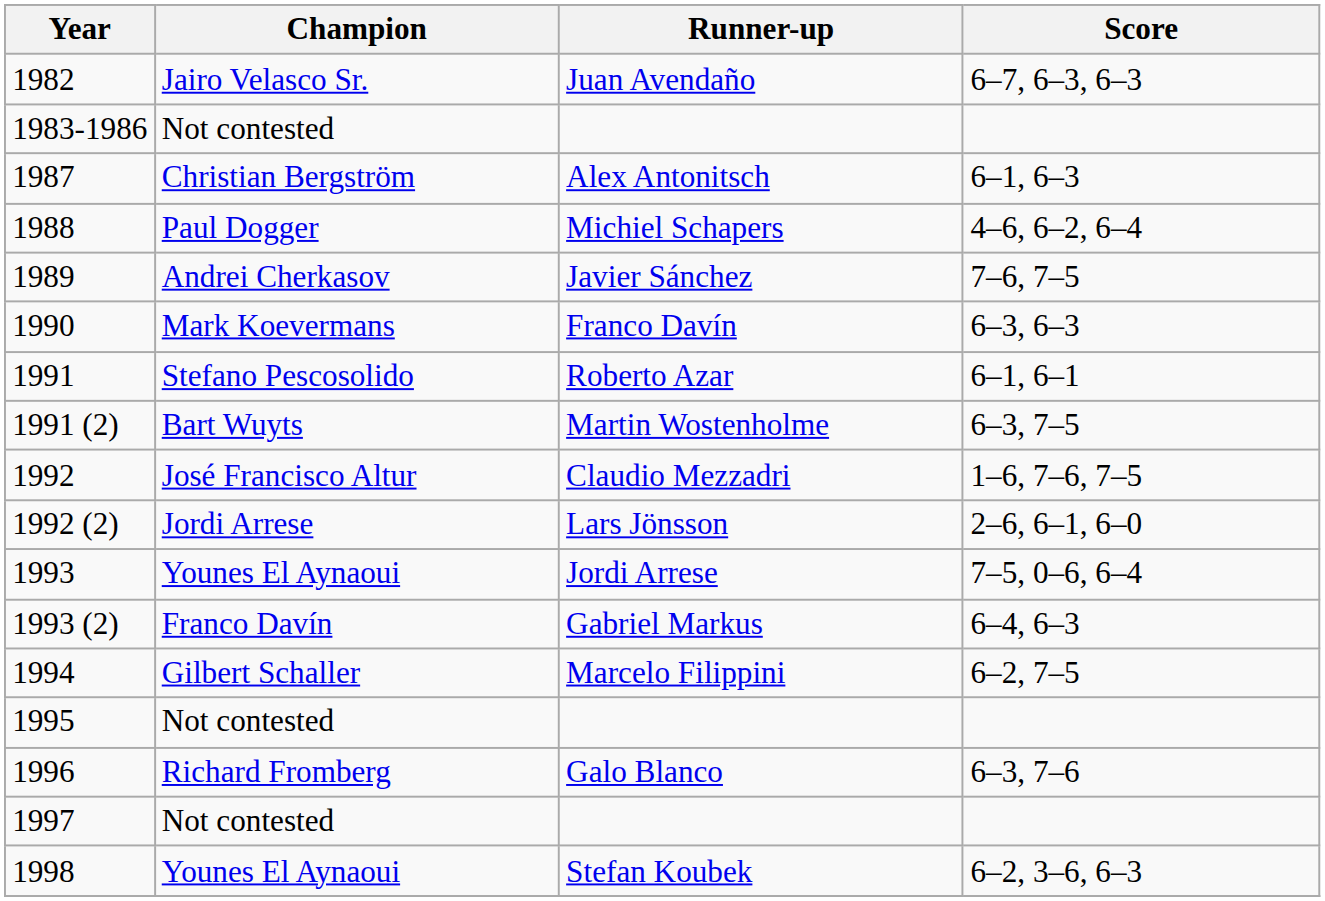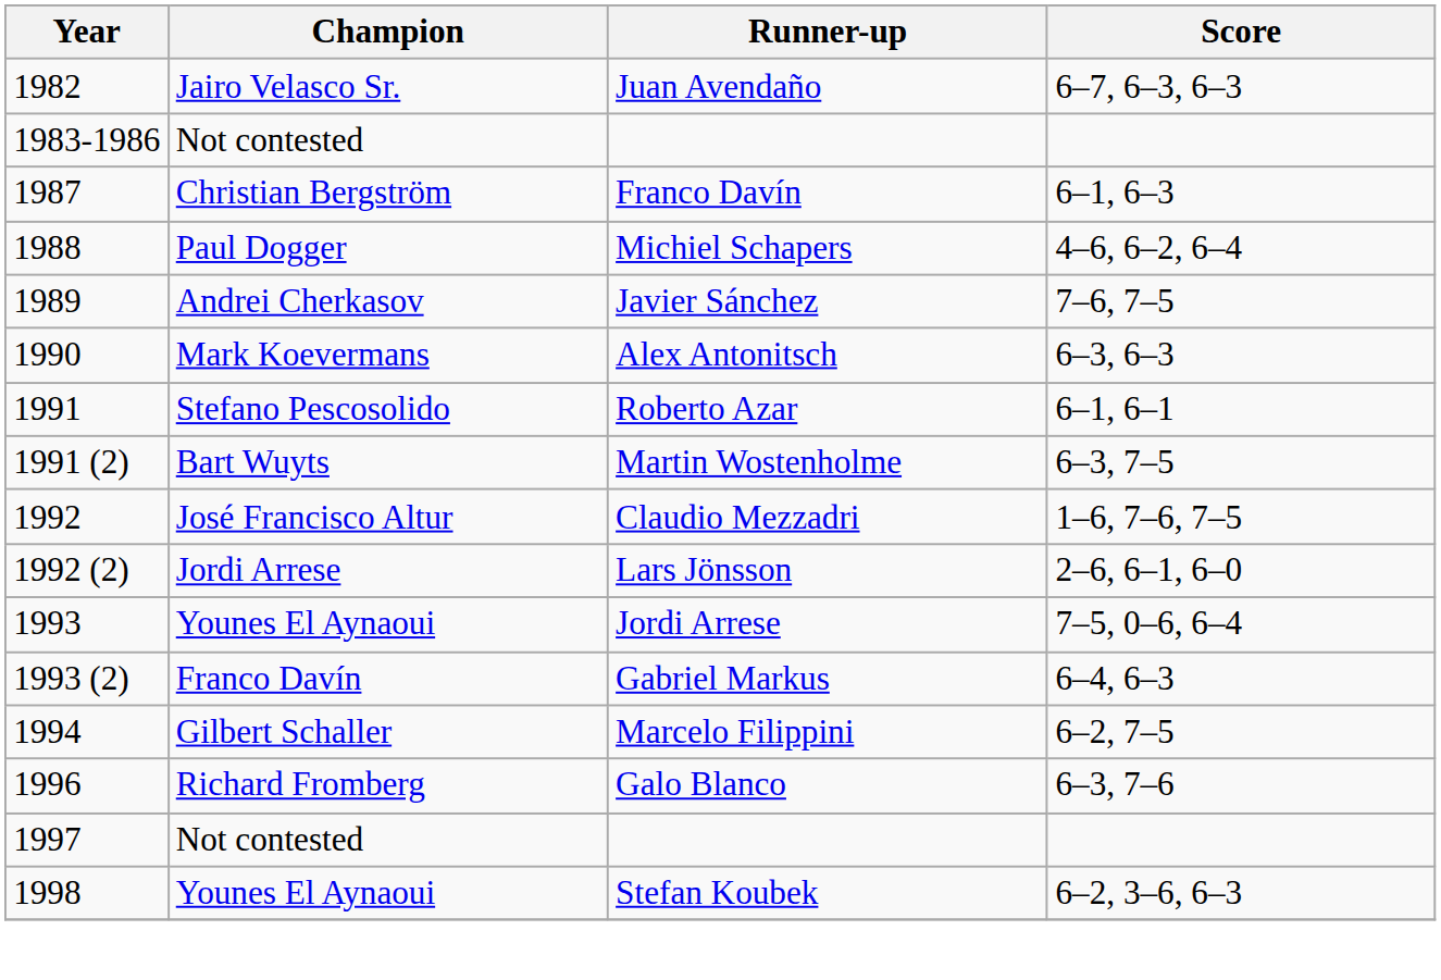 <table class="wikitable">
 <tr>
 <th>Year</th>
 <th width="200">Champion</th>
 <th width="200">Runner-up</th>
 <th width="175">Score</th>
 </tr>
 <tr>
 <td>1982</td>
 <td> <a href='#'>Jairo Velasco Sr.</a></td>
 <td> <a href='#'>Juan Avendaño</a></td>
 <td>6–7, 6–3, 6–3</td>
 </tr>
 <tr>
 <td>1983-1986</td>
 <td>Not contested</td>
 <td></td>
 <td></td>
 </tr>
 <tr>
 <td>1987</td>
 <td> <a href='#'>Christian Bergström</a></td>
-<td> <a href='#'>Alex Antonitsch</a></td>
+<td> <a href='#'>Franco Davín</a></td>
 <td>6–1, 6–3</td>
 </tr>
 <tr>
 <td>1988</td>
 <td> <a href='#'>Paul Dogger</a></td>
 <td> <a href='#'>Michiel Schapers</a></td>
 <td>4–6, 6–2, 6–4</td>
 </tr>
 <tr>
 <td>1989</td>
 <td> <a href='#'>Andrei Cherkasov</a></td>
 <td> <a href='#'>Javier Sánchez</a></td>
 <td>7–6, 7–5</td>
 </tr>
 <tr>
 <td>1990</td>
 <td> <a href='#'>Mark Koevermans</a></td>
-<td> <a href='#'>Franco Davín</a></td>
+<td> <a href='#'>Alex Antonitsch</a></td>
 <td>6–3, 6–3</td>
 </tr>
 <tr>
 <td>1991</td>
 <td> <a href='#'>Stefano Pescosolido</a></td>
 <td> <a href='#'>Roberto Azar</a></td>
 <td>6–1, 6–1</td>
 </tr>
 <tr>
 <td>1991 (2)</td>
 <td> <a href='#'>Bart Wuyts</a></td>
 <td> <a href='#'>Martin Wostenholme</a></td>
 <td>6–3, 7–5</td>
 </tr>
 <tr>
 <td>1992</td>
 <td> <a href='#'>José Francisco Altur</a></td>
 <td> <a href='#'>Claudio Mezzadri</a></td>
 <td>1–6, 7–6, 7–5</td>
 </tr>
 <tr>
 <td>1992 (2)</td>
 <td> <a href='#'>Jordi Arrese</a></td>
 <td> <a href='#'>Lars Jönsson</a></td>
 <td>2–6, 6–1, 6–0</td>
 </tr>
 <tr>
 <td>1993</td>
 <td> <a href='#'>Younes El Aynaoui</a></td>
 <td> <a href='#'>Jordi Arrese</a></td>
 <td>7–5, 0–6, 6–4</td>
 </tr>
 <tr>
 <td>1993 (2)</td>
 <td> <a href='#'>Franco Davín</a></td>
 <td> <a href='#'>Gabriel Markus</a></td>
 <td>6–4, 6–3</td>
 </tr>
 <tr>
 <td>1994</td>
 <td> <a href='#'>Gilbert Schaller</a></td>
 <td> <a href='#'>Marcelo Filippini</a></td>
 <td>6–2, 7–5</td>
 </tr>
 <tr>
-<td>1995</td>
-<td>Not contested</td>
-<td></td>
-<td></td>
-</tr>
-<tr>
 <td>1996</td>
 <td> <a href='#'>Richard Fromberg</a></td>
 <td> <a href='#'>Galo Blanco</a></td>
 <td>6–3, 7–6</td>
 </tr>
 <tr>
 <td>1997</td>
 <td>Not contested</td>
 <td></td>
 <td></td>
 </tr>
 <tr>
 <td>1998</td>
 <td> <a href='#'>Younes El Aynaoui</a></td>
 <td> <a href='#'>Stefan Koubek</a></td>
 <td>6–2, 3–6, 6–3</td>
 </tr>
 <tr>
 </tr>
 </table>
